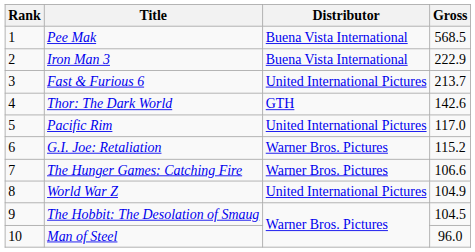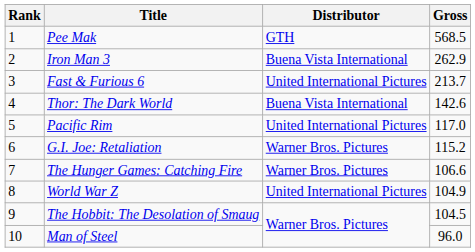 <table class="wikitable sortable" style="margin:auto; margin:auto;">
 <tr>
 <th>Rank</th>
 <th>Title</th>
 <th>Distributor</th>
 <th>Gross<br></th>
 </tr>
 <tr>
 <td>1</td>
 <td><em><a href='#'>Pee Mak</a></em></td>
-<td><a href='#'>Buena Vista International</a></td>
+<td><a href='#'>GTH</a></td>
 <td style="text-align:center;">568.5</td>
 </tr>
 <tr>
 <td>2</td>
 <td><em><a href='#'>Iron Man 3</a></em></td>
 <td><a href='#'>Buena Vista International</a></td>
-<td style="text-align:center;">222.9</td>
+<td style="text-align:center;">262.9</td>
 </tr>
 <tr>
 <td>3</td>
 <td><em><a href='#'>Fast & Furious 6</a></em></td>
 <td><a href='#'>United International Pictures</a></td>
 <td style="text-align:center;">213.7</td>
 </tr>
 <tr>
 <td>4</td>
 <td><em><a href='#'>Thor: The Dark World</a></em></td>
-<td><a href='#'>GTH</a></td>
+<td><a href='#'>Buena Vista International</a></td>
 <td style="text-align:center;">142.6</td>
 </tr>
 <tr>
 <td>5</td>
 <td><em><a href='#'>Pacific Rim</a></em></td>
 <td><a href='#'>United International Pictures</a></td>
 <td style="text-align:center;">117.0</td>
 </tr>
 <tr>
 <td>6</td>
 <td><em><a href='#'>G.I. Joe: Retaliation</a></em></td>
 <td><a href='#'>Warner Bros. Pictures</a></td>
 <td style="text-align:center;">115.2</td>
 </tr>
 <tr>
 <td>7</td>
 <td><em><a href='#'>The Hunger Games: Catching Fire</a></em></td>
 <td><a href='#'>Warner Bros. Pictures</a></td>
 <td style="text-align:center;">106.6</td>
 </tr>
 <tr>
 <td>8</td>
 <td><em><a href='#'>World War Z</a></em></td>
 <td><a href='#'>United International Pictures</a></td>
 <td style="text-align:center;">104.9</td>
 </tr>
 <tr>
 <td>9</td>
 <td><em><a href='#'>The Hobbit: The Desolation of Smaug</a></em></td>
 <td rowspan=2><a href='#'>Warner Bros. Pictures</a></td>
 <td style="text-align:center;">104.5</td>
 </tr>
 <tr>
 <td>10</td>
 <td><em><a href='#'>Man of Steel</a></em></td>
 <td style="text-align:center;">96.0</td>
 </tr>
 </table>
